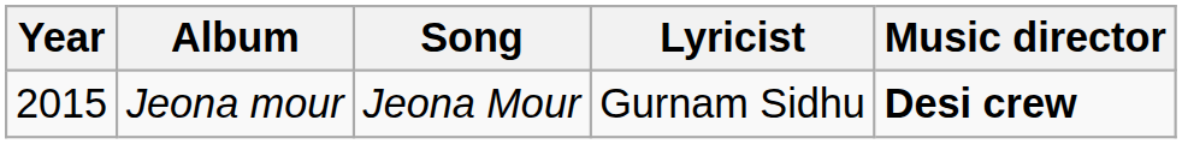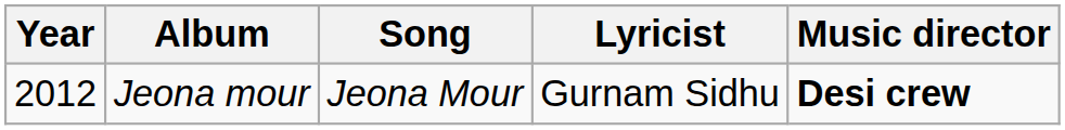 <table class="wikitable sortable">
 <tr>
 <th>Year</th>
 <th>Album</th>
 <th>Song</th>
 <th>Lyricist</th>
 <th>Music director</th>
 </tr>
 <tr>
-<td>2015</td>
+<td>2012</td>
 <td><em>Jeona mour</em></td>
 <td><em>Jeona Mour</em></td>
 <td>Gurnam Sidhu</td>
 <td><strong>Desi crew</strong></td>
 </tr>
 </table>
